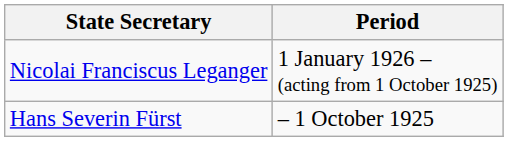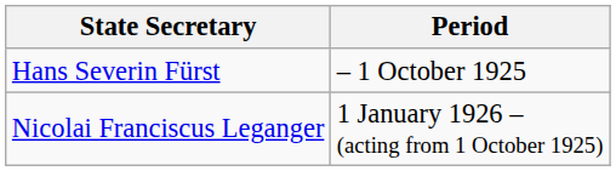 <table class="wikitable">
 <tr>
 <th>State Secretary</th>
 <th>Period</th>
 </tr>
 <tr>
+<td><a href='#'>Hans Severin Fürst</a></td>
+<td>– 1 October 1925</td>
+</tr>
+<tr>
 <td><a href='#'>Nicolai Franciscus Leganger</a></td>
 <td>1 January 1926 – <br><small>(acting from 1 October 1925)</small></td>
 </tr>
-<tr>
-<td><a href='#'>Hans Severin Fürst</a></td>
-<td>– 1 October 1925</td>
-</tr>
 </table>
